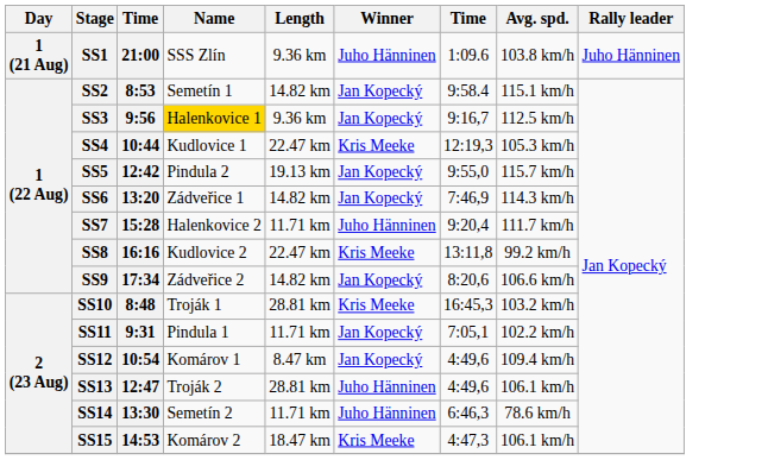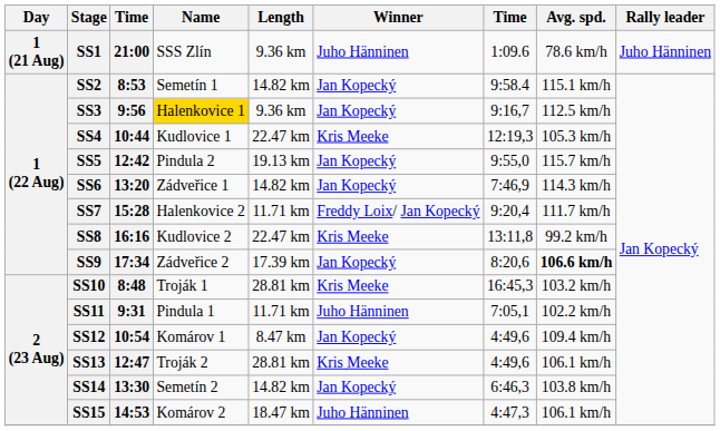 <table class="wikitable" style="text-align: center; font-size: 90%; max-width: 950px;">
 <tr>
 <th>Day</th>
 <th>Stage</th>
 <th>Time</th>
 <th>Name</th>
 <th>Length</th>
 <th>Winner</th>
 <th>Time</th>
 <th>Avg. spd.</th>
 <th>Rally leader</th>
 </tr>
 <tr>
 <th>1<br>(21 Aug)</th>
 <th>SS1</th>
 <th>21:00</th>
 <td align=left>SSS Zlín</td>
 <td>9.36 km</td>
 <td align=left> <a href='#'>Juho Hänninen</a></td>
 <td>1:09.6</td>
-<td>103.8 km/h</td>
+<td>78.6 km/h</td>
 <td align=left> <a href='#'>Juho Hänninen</a></td>
 </tr>
 <tr>
 <th rowspan="8">1<br>(22 Aug)</th>
 <th>SS2</th>
 <th>8:53</th>
 <td align=left>Semetín 1</td>
 <td>14.82 km</td>
 <td align=left> <a href='#'>Jan Kopecký</a></td>
 <td>9:58.4</td>
 <td>115.1 km/h</td>
 <td align=left rowspan="14"> <a href='#'>Jan Kopecký</a></td>
 </tr>
 <tr>
 <th>SS3</th>
 <th>9:56</th>
 <td align=left style="background: gold;">Halenkovice 1</td>
 <td>9.36 km</td>
 <td align=left> <a href='#'>Jan Kopecký</a></td>
 <td>9:16,7</td>
 <td>112.5 km/h</td>
 </tr>
 <tr>
 <th>SS4</th>
 <th>10:44</th>
 <td align=left>Kudlovice 1</td>
 <td>22.47 km</td>
 <td align=left> <a href='#'>Kris Meeke</a></td>
 <td>12:19,3</td>
 <td>105.3 km/h</td>
 </tr>
 <tr>
 <th>SS5</th>
 <th>12:42</th>
 <td align=left>Pindula 2</td>
 <td>19.13 km</td>
 <td align=left> <a href='#'>Jan Kopecký</a></td>
 <td>9:55,0</td>
 <td>115.7 km/h</td>
 </tr>
 <tr>
 <th>SS6</th>
 <th>13:20</th>
 <td align=left>Zádveřice 1</td>
 <td>14.82 km</td>
 <td align=left> <a href='#'>Jan Kopecký</a></td>
 <td>7:46,9</td>
 <td>114.3 km/h</td>
 </tr>
 <tr>
 <th>SS7</th>
 <th>15:28</th>
 <td align=left>Halenkovice 2</td>
 <td>11.71 km</td>
-<td align=left> <a href='#'>Juho Hänninen</a></td>
+<td align=left> <a href='#'>Freddy Loix</a>/ <a href='#'>Jan Kopecký</a></td>
 <td>9:20,4</td>
 <td>111.7 km/h</td>
 </tr>
 <tr>
 <th>SS8</th>
 <th>16:16</th>
 <td align=left>Kudlovice 2</td>
 <td>22.47 km</td>
 <td align=left> <a href='#'>Kris Meeke</a></td>
 <td>13:11,8</td>
 <td>99.2 km/h</td>
 </tr>
 <tr>
 <th>SS9</th>
 <th>17:34</th>
 <td align=left>Zádveřice 2</td>
-<td>14.82 km</td>
+<td>17.39 km</td>
 <td align=left> <a href='#'>Jan Kopecký</a></td>
 <td>8:20,6</td>
-<td>106.6 km/h</td>
+<td><strong>106.6 km/h</strong></td>
 </tr>
 <tr>
 <th rowspan=6>2<br>(23 Aug)</th>
 <th>SS10</th>
 <th>8:48</th>
 <td align=left>Troják 1</td>
 <td>28.81 km</td>
 <td align=left> <a href='#'>Kris Meeke</a></td>
 <td>16:45,3</td>
 <td>103.2 km/h</td>
 </tr>
 <tr>
 <th>SS11</th>
 <th>9:31</th>
 <td align=left>Pindula 1</td>
 <td>11.71 km</td>
-<td align=left> <a href='#'>Jan Kopecký</a></td>
+<td align=left> <a href='#'>Juho Hänninen</a></td>
 <td>7:05,1</td>
 <td>102.2 km/h</td>
 </tr>
 <tr>
 <th>SS12</th>
 <th>10:54</th>
 <td align=left>Komárov 1</td>
 <td>8.47 km</td>
 <td align=left> <a href='#'>Jan Kopecký</a></td>
 <td>4:49,6</td>
 <td>109.4 km/h</td>
 </tr>
 <tr>
 <th>SS13</th>
 <th>12:47</th>
 <td align=left>Troják 2</td>
 <td>28.81 km</td>
-<td align=left> <a href='#'>Juho Hänninen</a></td>
+<td align=left> <a href='#'>Kris Meeke</a></td>
 <td>4:49,6</td>
 <td>106.1 km/h</td>
 </tr>
 <tr>
 <th>SS14</th>
 <th>13:30</th>
 <td align=left>Semetín 2</td>
-<td>11.71 km</td>
-<td align=left> <a href='#'>Juho Hänninen</a></td>
+<td>14.82 km</td>
+<td align=left> <a href='#'>Jan Kopecký</a></td>
 <td>6:46,3</td>
-<td>78.6 km/h</td>
+<td>103.8 km/h</td>
 </tr>
 <tr>
 <th>SS15</th>
 <th>14:53</th>
 <td align=left>Komárov 2</td>
 <td>18.47 km</td>
-<td align=left> <a href='#'>Kris Meeke</a></td>
+<td align=left> <a href='#'>Juho Hänninen</a></td>
 <td>4:47,3</td>
 <td>106.1 km/h</td>
 </tr>
 <tr>
 </tr>
 </table>
